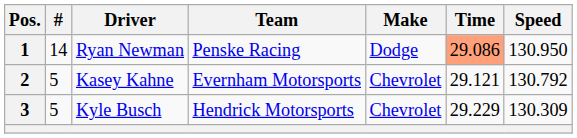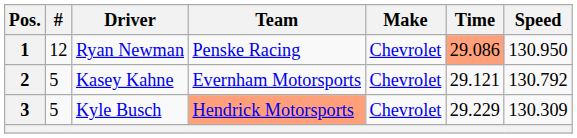 <table class="wikitable" style="font-size:95%">
 <tr>
 <th>Pos.</th>
 <th>#</th>
 <th>Driver</th>
 <th>Team</th>
 <th>Make</th>
 <th>Time</th>
 <th>Speed</th>
 </tr>
 <tr>
 <th>1</th>
-<td>14</td>
+<td>12</td>
 <td><a href='#'>Ryan Newman</a></td>
 <td><a href='#'>Penske Racing</a></td>
-<td><a href='#'>Dodge</a></td>
+<td><a href='#'>Chevrolet</a></td>
 <td style="background: lightsalmon;">29.086</td>
 <td>130.950</td>
 </tr>
 <tr>
 <th>2</th>
 <td>5</td>
 <td><a href='#'>Kasey Kahne</a></td>
 <td><a href='#'>Evernham Motorsports</a></td>
 <td><a href='#'>Chevrolet</a></td>
 <td>29.121</td>
 <td>130.792</td>
 </tr>
 <tr>
 <th>3</th>
 <td>5</td>
 <td><a href='#'>Kyle Busch</a></td>
-<td><a href='#'>Hendrick Motorsports</a></td>
+<td style="background: lightsalmon;"><a href='#'>Hendrick Motorsports</a></td>
 <td><a href='#'>Chevrolet</a></td>
 <td>29.229</td>
 <td>130.309</td>
 </tr>
 <tr>
 <th colspan="7"></th>
 </tr>
 </table>
